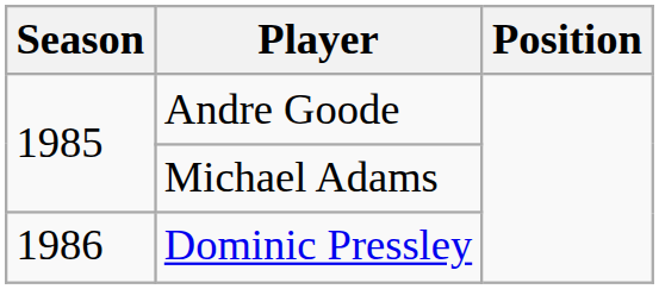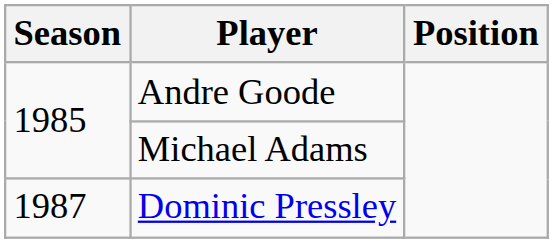 <table class="wikitable">
 <tr>
 <th>Season</th>
 <th>Player</th>
 <th>Position</th>
 </tr>
 <tr>
 <td rowspan="2">1985</td>
 <td>Andre Goode</td>
 </tr>
 <tr>
 <td>Michael Adams</td>
 </tr>
 <tr>
-<td>1986</td>
+<td>1987</td>
 <td><a href='#'>Dominic Pressley</a></td>
 </tr>
 </table>
